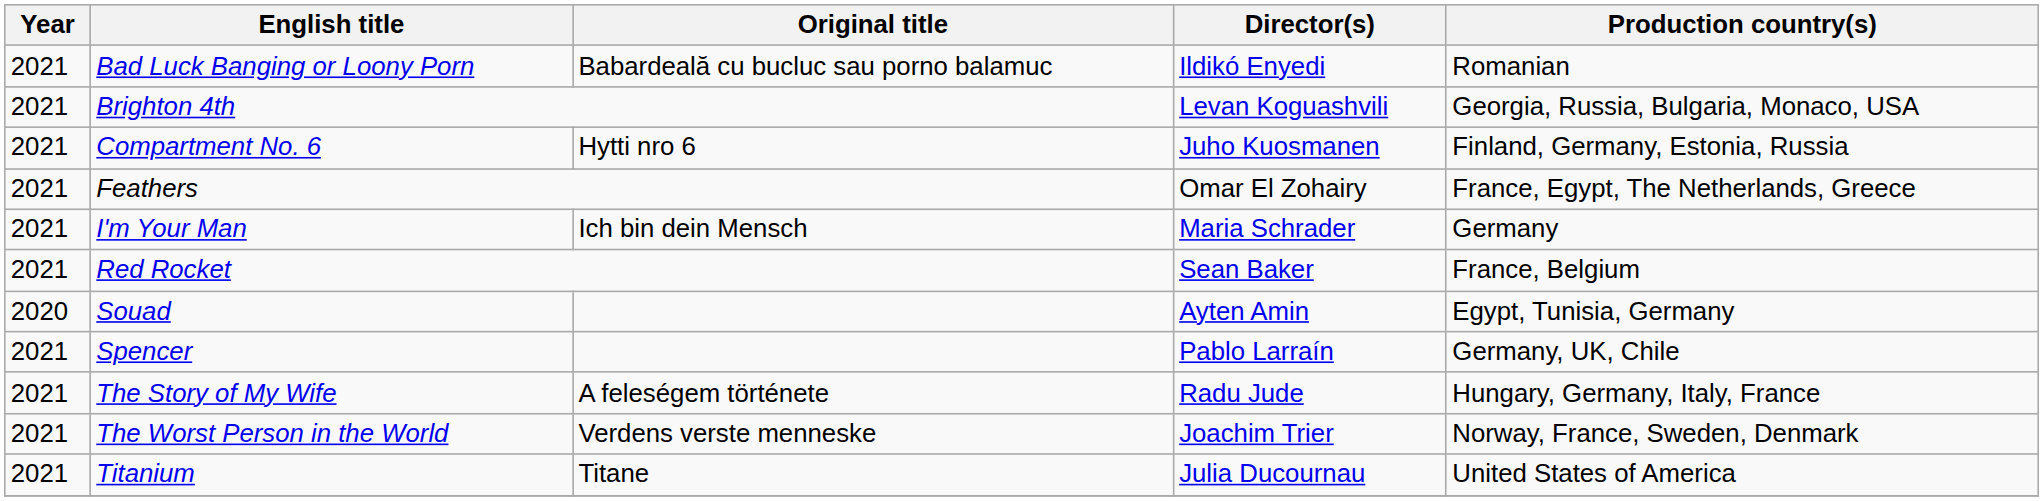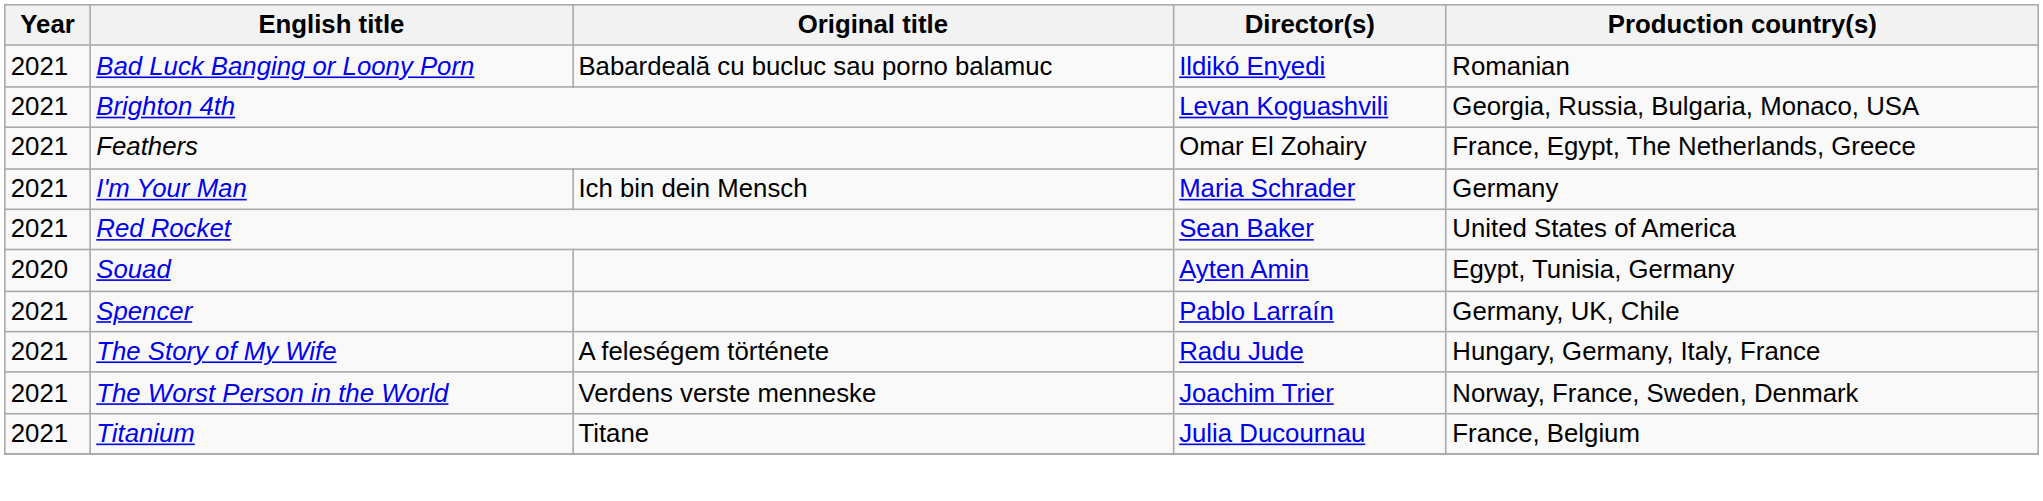 <table class="sortable wikitable" style="width:100%; margin-bottom:4px" cellpadding="5">
 <tr>
 <th scope="col">Year</th>
 <th scope="col">English title</th>
 <th scope="col">Original title</th>
 <th scope="col">Director(s)</th>
 <th scope="col">Production country(s)</th>
 </tr>
 <tr>
 <td>2021</td>
 <td><em><a href='#'>Bad Luck Banging or Loony Porn</a></em></td>
 <td>Babardeală cu bucluc sau porno balamuc</td>
 <td><a href='#'>Ildikó Enyedi</a></td>
 <td>Romanian</td>
 </tr>
 <tr>
 <td>2021</td>
 <td colspan=2><em><a href='#'>Brighton 4th</a></em></td>
 <td><a href='#'>Levan Koguashvili</a></td>
 <td>Georgia, Russia, Bulgaria, Monaco, USA</td>
 </tr>
 <tr>
 <td>2021</td>
-<td><em><a href='#'>Compartment No. 6</a></em></td>
-<td>Hytti nro 6</td>
-<td><a href='#'>Juho Kuosmanen</a></td>
-<td>Finland, Germany, Estonia, Russia</td>
-</tr>
-<tr>
-<td>2021</td>
 <td colspan=2><em>Feathers</em></td>
 <td>Omar El Zohairy</td>
 <td>France, Egypt, The Netherlands, Greece</td>
 </tr>
 <tr>
 <td>2021</td>
 <td><em><a href='#'>I'm Your Man</a></em></td>
 <td>Ich bin dein Mensch</td>
 <td><a href='#'>Maria Schrader</a></td>
 <td>Germany</td>
 </tr>
 <tr>
 <td>2021</td>
 <td colspan=2><em><a href='#'>Red Rocket</a></em></td>
 <td><a href='#'>Sean Baker</a></td>
-<td>France, Belgium</td>
+<td>United States of America</td>
 </tr>
 <tr>
 <td>2020</td>
 <td><em><a href='#'>Souad</a></em></td>
 <td></td>
 <td><a href='#'>Ayten Amin</a></td>
 <td>Egypt, Tunisia, Germany</td>
 </tr>
 <tr>
 <td>2021</td>
 <td><em><a href='#'>Spencer</a></em></td>
 <td></td>
 <td><a href='#'>Pablo Larraín</a></td>
 <td>Germany, UK, Chile</td>
 </tr>
 <tr>
 <td>2021</td>
 <td><em><a href='#'>The Story of My Wife</a></em></td>
 <td>A feleségem története</td>
 <td><a href='#'>Radu Jude</a></td>
 <td>Hungary, Germany, Italy, France</td>
 </tr>
 <tr>
 <td>2021</td>
 <td><em><a href='#'>The Worst Person in the World</a></em></td>
 <td>Verdens verste menneske</td>
 <td><a href='#'>Joachim Trier</a></td>
 <td>Norway, France, Sweden, Denmark</td>
 </tr>
 <tr>
 <td>2021</td>
 <td><em><a href='#'>Titanium</a></em></td>
 <td>Titane</td>
 <td><a href='#'>Julia Ducournau</a></td>
-<td>United States of America</td>
+<td>France, Belgium</td>
 </tr>
 <tr>
 </tr>
 </table>
